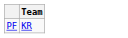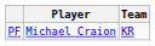 <table class="wikitable">
 <tr>
 <th align="center"></th>
+<th align="center">Player</th>
 <th align="center">Team</th>
 </tr>
 <tr>
 <td align=center><a href='#'>PF</a></td>
+<td> <a href='#'>Michael Craion</a></td>
 <td><a href='#'>KR</a></td>
 </tr>
 </table>
